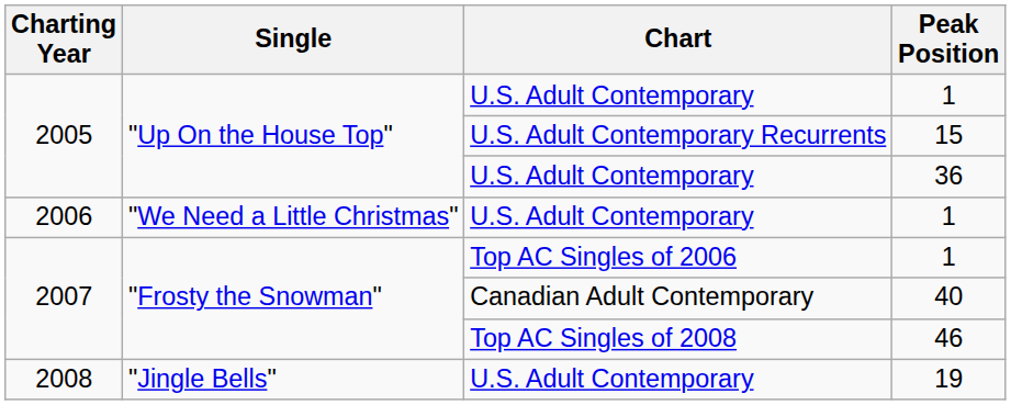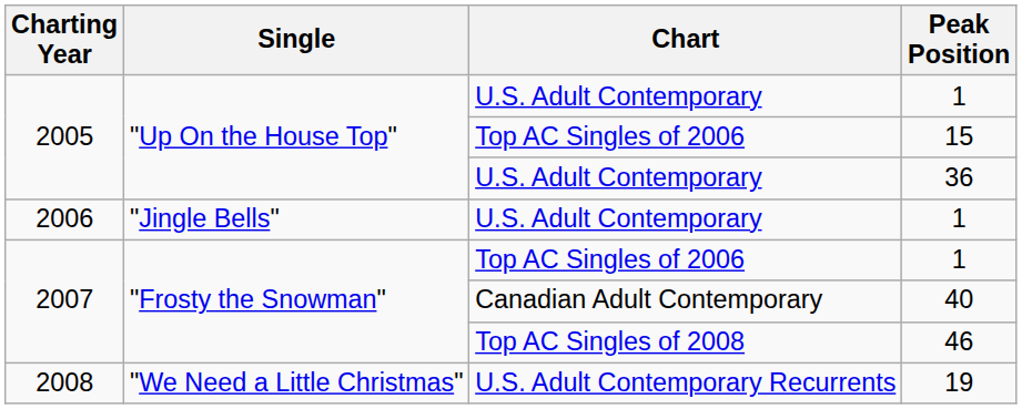 <table class="wikitable">
 <tr>
 <th>Charting<br>Year</th>
 <th>Single</th>
 <th>Chart</th>
 <th>Peak<br>Position</th>
 </tr>
 <tr>
 <td rowspan="3" align="center">2005</td>
 <td rowspan="3">"<a href='#'>Up On the House Top</a>"</td>
 <td><a href='#'>U.S. Adult Contemporary</a></td>
 <td align="center">1</td>
 </tr>
 <tr>
-<td><a href='#'>U.S. Adult Contemporary Recurrents</a></td>
+<td><a href='#'>Top AC Singles of 2006</a></td>
 <td align="center">15</td>
 </tr>
 <tr>
 <td><a href='#'>U.S. Adult Contemporary</a></td>
 <td align="center">36</td>
 </tr>
 <tr>
 <td align="center">2006</td>
-<td>"<a href='#'>We Need a Little Christmas</a>"</td>
+<td>"<a href='#'>Jingle Bells</a>"</td>
 <td><a href='#'>U.S. Adult Contemporary</a></td>
 <td align="center">1</td>
 </tr>
 <tr>
 <td rowspan="3" align="center">2007</td>
 <td rowspan="3">"<a href='#'>Frosty the Snowman</a>"</td>
 <td><a href='#'>Top AC Singles of 2006</a></td>
 <td align="center">1</td>
 </tr>
 <tr>
 <td>Canadian Adult Contemporary</td>
 <td align="center">40</td>
 </tr>
 <tr>
 <td><a href='#'>Top AC Singles of 2008</a></td>
 <td align="center">46</td>
 </tr>
 <tr>
 <td align="center">2008</td>
-<td>"<a href='#'>Jingle Bells</a>"</td>
-<td><a href='#'>U.S. Adult Contemporary</a></td>
+<td>"<a href='#'>We Need a Little Christmas</a>"</td>
+<td><a href='#'>U.S. Adult Contemporary Recurrents</a></td>
 <td align="center">19</td>
 </tr>
 </table>
